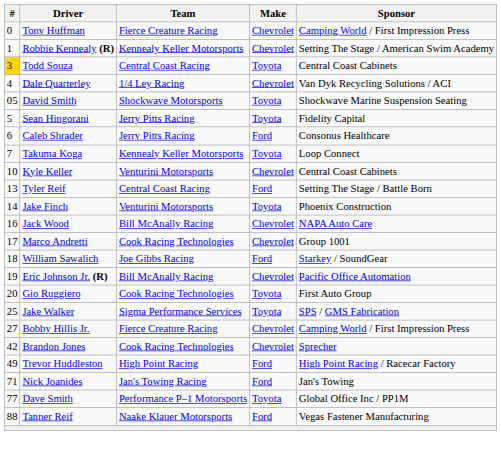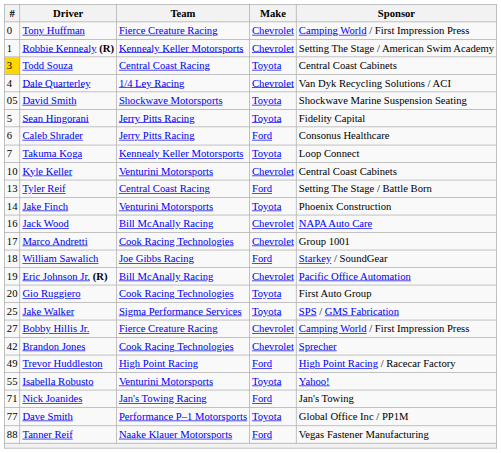 <table class="wikitable" style="font-size: 95%;">
 <tr>
 <th>#</th>
 <th>Driver</th>
 <th>Team</th>
 <th>Make</th>
 <th>Sponsor</th>
 </tr>
 <tr>
 <td>0</td>
 <td><a href='#'>Tony Huffman</a></td>
 <td><a href='#'>Fierce Creature Racing</a></td>
 <td><a href='#'>Chevrolet</a></td>
 <td><a href='#'>Camping World</a> / First Impression Press</td>
 </tr>
 <tr>
 <td>1</td>
 <td nowrap><a href='#'>Robbie Kennealy</a> <strong>(R)</strong></td>
 <td><a href='#'>Kennealy Keller Motorsports</a></td>
 <td><a href='#'>Chevrolet</a></td>
 <td nowrap>Setting The Stage / American Swim Academy</td>
 </tr>
 <tr>
 <td style="background: gold;">3</td>
 <td><a href='#'>Todd Souza</a></td>
 <td><a href='#'>Central Coast Racing</a></td>
 <td><a href='#'>Toyota</a></td>
 <td>Central Coast Cabinets</td>
 </tr>
 <tr>
 <td>4</td>
 <td><a href='#'>Dale Quarterley</a></td>
 <td><a href='#'>1/4 Ley Racing</a></td>
 <td><a href='#'>Chevrolet</a></td>
 <td>Van Dyk Recycling Solutions / ACI</td>
 </tr>
 <tr>
 <td>05</td>
 <td><a href='#'>David Smith</a></td>
 <td><a href='#'>Shockwave Motorsports</a></td>
 <td><a href='#'>Toyota</a></td>
 <td>Shockwave Marine Suspension Seating</td>
 </tr>
 <tr>
 <td>5</td>
 <td><a href='#'>Sean Hingorani</a></td>
 <td><a href='#'>Jerry Pitts Racing</a></td>
 <td><a href='#'>Toyota</a></td>
 <td>Fidelity Capital</td>
 </tr>
 <tr>
 <td>6</td>
 <td><a href='#'>Caleb Shrader</a></td>
 <td><a href='#'>Jerry Pitts Racing</a></td>
 <td><a href='#'>Ford</a></td>
 <td>Consonus Healthcare</td>
 </tr>
 <tr>
 <td>7</td>
 <td><a href='#'>Takuma Koga</a></td>
 <td><a href='#'>Kennealy Keller Motorsports</a></td>
 <td><a href='#'>Toyota</a></td>
 <td>Loop Connect</td>
 </tr>
 <tr>
 <td>10</td>
 <td><a href='#'>Kyle Keller</a></td>
 <td><a href='#'>Venturini Motorsports</a></td>
 <td><a href='#'>Chevrolet</a></td>
 <td>Central Coast Cabinets</td>
 </tr>
 <tr>
 <td>13</td>
 <td><a href='#'>Tyler Reif</a></td>
 <td><a href='#'>Central Coast Racing</a></td>
 <td><a href='#'>Ford</a></td>
 <td>Setting The Stage / Battle Born</td>
 </tr>
 <tr>
 <td>14</td>
 <td><a href='#'>Jake Finch</a></td>
 <td><a href='#'>Venturini Motorsports</a></td>
 <td><a href='#'>Toyota</a></td>
 <td>Phoenix Construction</td>
 </tr>
 <tr>
 <td>16</td>
 <td><a href='#'>Jack Wood</a></td>
 <td><a href='#'>Bill McAnally Racing</a></td>
 <td><a href='#'>Chevrolet</a></td>
 <td><a href='#'>NAPA Auto Care</a></td>
 </tr>
 <tr>
 <td>17</td>
 <td><a href='#'>Marco Andretti</a></td>
 <td><a href='#'>Cook Racing Technologies</a></td>
 <td><a href='#'>Chevrolet</a></td>
 <td>Group 1001</td>
 </tr>
 <tr>
 <td>18</td>
 <td><a href='#'>William Sawalich</a></td>
 <td><a href='#'>Joe Gibbs Racing</a></td>
 <td><a href='#'>Ford</a></td>
 <td><a href='#'>Starkey</a> / SoundGear</td>
 </tr>
 <tr>
 <td>19</td>
 <td><a href='#'>Eric Johnson Jr.</a> <strong>(R)</strong></td>
 <td><a href='#'>Bill McAnally Racing</a></td>
 <td><a href='#'>Chevrolet</a></td>
 <td><a href='#'>Pacific Office Automation</a></td>
 </tr>
 <tr>
 <td>20</td>
 <td><a href='#'>Gio Ruggiero</a></td>
 <td><a href='#'>Cook Racing Technologies</a></td>
 <td><a href='#'>Toyota</a></td>
 <td>First Auto Group</td>
 </tr>
 <tr>
 <td>25</td>
 <td><a href='#'>Jake Walker</a></td>
 <td><a href='#'>Sigma Performance Services</a></td>
 <td><a href='#'>Toyota</a></td>
 <td><a href='#'>SPS</a> / <a href='#'>GMS Fabrication</a></td>
 </tr>
 <tr>
 <td>27</td>
 <td><a href='#'>Bobby Hillis Jr.</a></td>
 <td><a href='#'>Fierce Creature Racing</a></td>
 <td><a href='#'>Chevrolet</a></td>
 <td><a href='#'>Camping World</a> / First Impression Press</td>
 </tr>
 <tr>
 <td>42</td>
 <td><a href='#'>Brandon Jones</a></td>
 <td><a href='#'>Cook Racing Technologies</a></td>
 <td><a href='#'>Chevrolet</a></td>
 <td><a href='#'>Sprecher</a></td>
 </tr>
 <tr>
 <td>49</td>
 <td><a href='#'>Trevor Huddleston</a></td>
 <td><a href='#'>High Point Racing</a></td>
 <td><a href='#'>Ford</a></td>
 <td><a href='#'>High Point Racing</a> / Racecar Factory</td>
 </tr>
 <tr>
+<td>55</td>
+<td><a href='#'>Isabella Robusto</a></td>
+<td><a href='#'>Venturini Motorsports</a></td>
+<td><a href='#'>Toyota</a></td>
+<td><a href='#'>Yahoo!</a></td>
+</tr>
+<tr>
 <td>71</td>
 <td><a href='#'>Nick Joanides</a></td>
 <td><a href='#'>Jan's Towing Racing</a></td>
 <td><a href='#'>Ford</a></td>
 <td>Jan's Towing</td>
 </tr>
 <tr>
 <td>77</td>
 <td><a href='#'>Dave Smith</a></td>
 <td nowrap><a href='#'>Performance P–1 Motorsports</a></td>
 <td><a href='#'>Toyota</a></td>
 <td>Global Office Inc / PP1M</td>
 </tr>
 <tr>
 <td>88</td>
 <td><a href='#'>Tanner Reif</a></td>
 <td><a href='#'>Naake Klauer Motorsports</a></td>
 <td><a href='#'>Ford</a></td>
 <td>Vegas Fastener Manufacturing</td>
 </tr>
 <tr>
 <th colspan="5"></th>
 </tr>
 </table>
